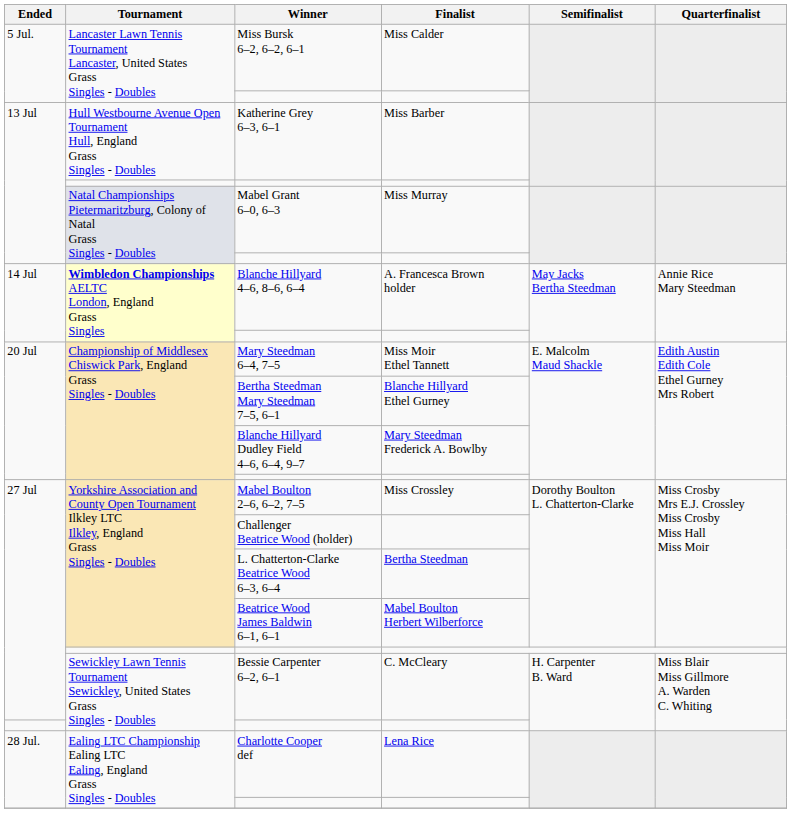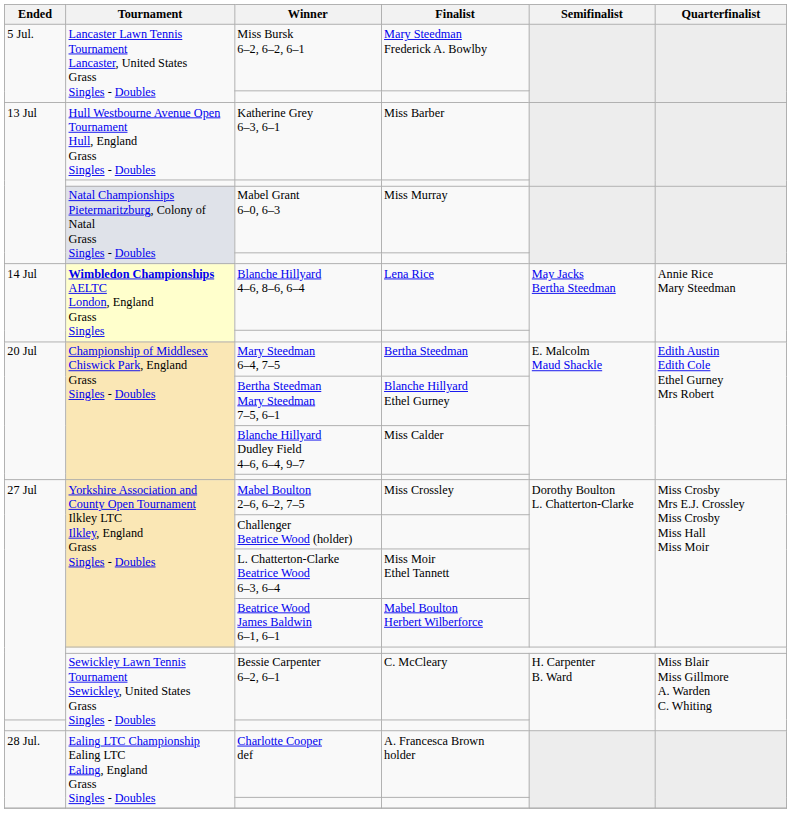 <table class="wikitable" style="font-size:85%;">
 <tr>
 <th width="75">Ended</th>
 <th width="230">Tournament</th>
 <th width="210">Winner</th>
 <th width="210">Finalist</th>
 <th width="170">Semifinalist</th>
 <th width="170">Quarterfinalist</th>
 </tr>
 <tr valign=top>
 <td rowspan=2>5 Jul.</td>
 <td rowspan=2><a href='#'>Lancaster Lawn Tennis Tournament</a><br><a href='#'>Lancaster</a>, United States<br>Grass<br><a href='#'>Singles</a> - <a href='#'>Doubles</a></td>
 <td>  Miss Bursk<br>6–2, 6–2, 6–1</td>
-<td> Miss Calder</td>
+<td> <a href='#'>Mary Steedman</a><br> Frederick A. Bowlby</td>
 <td style="background:#ededed;" rowspan=2></td>
 <td style="background:#ededed;" rowspan=2></td>
 </tr>
 <tr valign=top>
 <td></td>
 <td></td>
 </tr>
 <tr valign=top>
 <td rowspan=4>13 Jul</td>
 <td><a href='#'>Hull Westbourne Avenue Open Tournament</a><br><a href='#'>Hull</a>, England<br>Grass<br><a href='#'>Singles</a> - <a href='#'>Doubles</a></td>
 <td> Katherine Grey <br>6–3, 6–1</td>
 <td> Miss Barber</td>
 <td style="background:#ededed;" rowspan=2></td>
 <td style="background:#ededed;" rowspan=2></td>
 </tr>
 <tr valign=top>
 <td></td>
 <td></td>
 </tr>
 <tr valign=top>
 <td style="background:#dfe2e9" rowspan=2><a href='#'>Natal Championships</a><br><a href='#'>Pietermaritzburg</a>, Colony of Natal<br>Grass<br><a href='#'>Singles</a> - <a href='#'>Doubles</a></td>
 <td> Mabel Grant<br>6–0, 6–3</td>
 <td> Miss Murray</td>
 <td style="background:#ededed;" rowspan=2></td>
 <td style="background:#ededed;" rowspan=2></td>
 </tr>
 <tr valign=top>
 <td></td>
 <td></td>
 </tr>
 <tr valign=top>
 <td rowspan=2>14 Jul</td>
 <td style="background:#ffc;" rowspan=2><strong><a href='#'>Wimbledon Championships</a></strong><br><a href='#'>AELTC</a><br> <a href='#'>London</a>, England<br>Grass<br><a href='#'>Singles</a></td>
 <td> <a href='#'>Blanche Hillyard</a><br>4–6, 8–6, 6–4</td>
-<td> A. Francesca Brown<br>holder</td>
+<td> <a href='#'>Lena Rice</a></td>
 <td rowspan=2> <a href='#'>May Jacks</a><br> <a href='#'>Bertha Steedman</a></td>
 <td rowspan=2> Annie Rice <br> Mary Steedman</td>
 </tr>
 <tr valign=top>
 <td></td>
 <td></td>
 </tr>
 <tr valign=top>
 <td rowspan=4>20 Jul</td>
 <td style="background:#fae7b5" rowspan=4><a href='#'>Championship of Middlesex</a><br><a href='#'>Chiswick Park</a>, England<br>Grass<br><a href='#'>Singles</a> - <a href='#'>Doubles</a></td>
 <td> <a href='#'>Mary Steedman</a><br>6–4, 7–5</td>
-<td> Miss Moir<br> Ethel Tannett</td>
+<td> <a href='#'>Bertha Steedman</a></td>
 <td rowspan=4> E. Malcolm<br> <a href='#'>Maud Shackle</a></td>
 <td rowspan=4> <a href='#'>Edith Austin</a><br> <a href='#'>Edith Cole</a><br>  Ethel Gurney <br> Mrs Robert</td>
 </tr>
 <tr valign=top>
 <td> <a href='#'>Bertha Steedman</a><br> <a href='#'>Mary Steedman</a><br>7–5, 6–1</td>
 <td> <a href='#'>Blanche Hillyard</a><br>  Ethel Gurney</td>
 </tr>
 <tr valign=top>
 <td> <a href='#'>Blanche Hillyard</a><br> Dudley Field<br>4–6, 6–4, 9–7</td>
-<td> <a href='#'>Mary Steedman</a><br> Frederick A. Bowlby</td>
+<td> Miss Calder</td>
 </tr>
 <tr valign=top>
 <td></td>
 <td></td>
 </tr>
 <tr valign=top>
 <td rowspan=6>27 Jul</td>
 <td style="background:#fae7b5" rowspan=4><a href='#'>Yorkshire Association and County Open Tournament</a><br>Ilkley LTC<br><a href='#'>Ilkley</a>, England<br> Grass<br> <a href='#'>Singles</a> - <a href='#'>Doubles</a></td>
 <td> <a href='#'>Mabel Boulton</a><br>2–6, 6–2, 7–5</td>
 <td> Miss Crossley</td>
 <td rowspan=4>  Dorothy Boulton<br>  L. Chatterton-Clarke</td>
 <td rowspan=4> Miss Crosby <br> Mrs E.J. Crossley<br>  Miss Crosby<br> Miss Hall <br> Miss Moir</td>
 </tr>
 <tr valign=top>
 <td>Challenger<br> <a href='#'>Beatrice Wood</a> (holder)</td>
 </tr>
 <tr valign=top>
 <td> L. Chatterton-Clarke <br> <a href='#'>Beatrice Wood</a><br>6–3, 6–4</td>
-<td> <a href='#'>Bertha Steedman</a></td>
+<td> Miss Moir<br> Ethel Tannett</td>
 </tr>
 <tr valign=top>
 <td> <a href='#'>Beatrice Wood</a><br> <a href='#'>James Baldwin</a><br>6–1, 6–1</td>
 <td> <a href='#'>Mabel Boulton</a><br> <a href='#'>Herbert Wilberforce</a></td>
 </tr>
 <tr valign=top>
 <td></td>
 <td></td>
 </tr>
 <tr valign=top>
 <td rowspan=2><a href='#'>Sewickley Lawn Tennis Tournament</a><br><a href='#'>Sewickley</a>, United States<br>Grass<br><a href='#'>Singles</a> - <a href='#'>Doubles</a></td>
 <td> Bessie Carpenter<br>6–2, 6–1</td>
 <td> C. McCleary</td>
 <td rowspan=2> H. Carpenter <br> B. Ward</td>
 <td rowspan=2> Miss Blair <br> Miss Gillmore <br> A. Warden <br> C. Whiting</td>
 </tr>
 <tr valign=top>
 <td></td>
 <td></td>
 </tr>
 <tr valign=top>
 <td rowspan=2>28 Jul.</td>
 <td rowspan=2><a href='#'>Ealing LTC Championship</a><br>Ealing LTC<br><a href='#'>Ealing</a>, England<br>Grass<br><a href='#'>Singles</a> - <a href='#'>Doubles</a></td>
 <td> <a href='#'>Charlotte Cooper</a><br>def</td>
-<td> <a href='#'>Lena Rice</a></td>
+<td> A. Francesca Brown<br>holder</td>
 <td style="background:#ededed;" rowspan=2></td>
 <td style="background:#ededed;" rowspan=2></td>
 </tr>
 <tr valign=top>
 <td></td>
 <td></td>
 </tr>
 <tr valign=to>
 </tr>
 </table>
